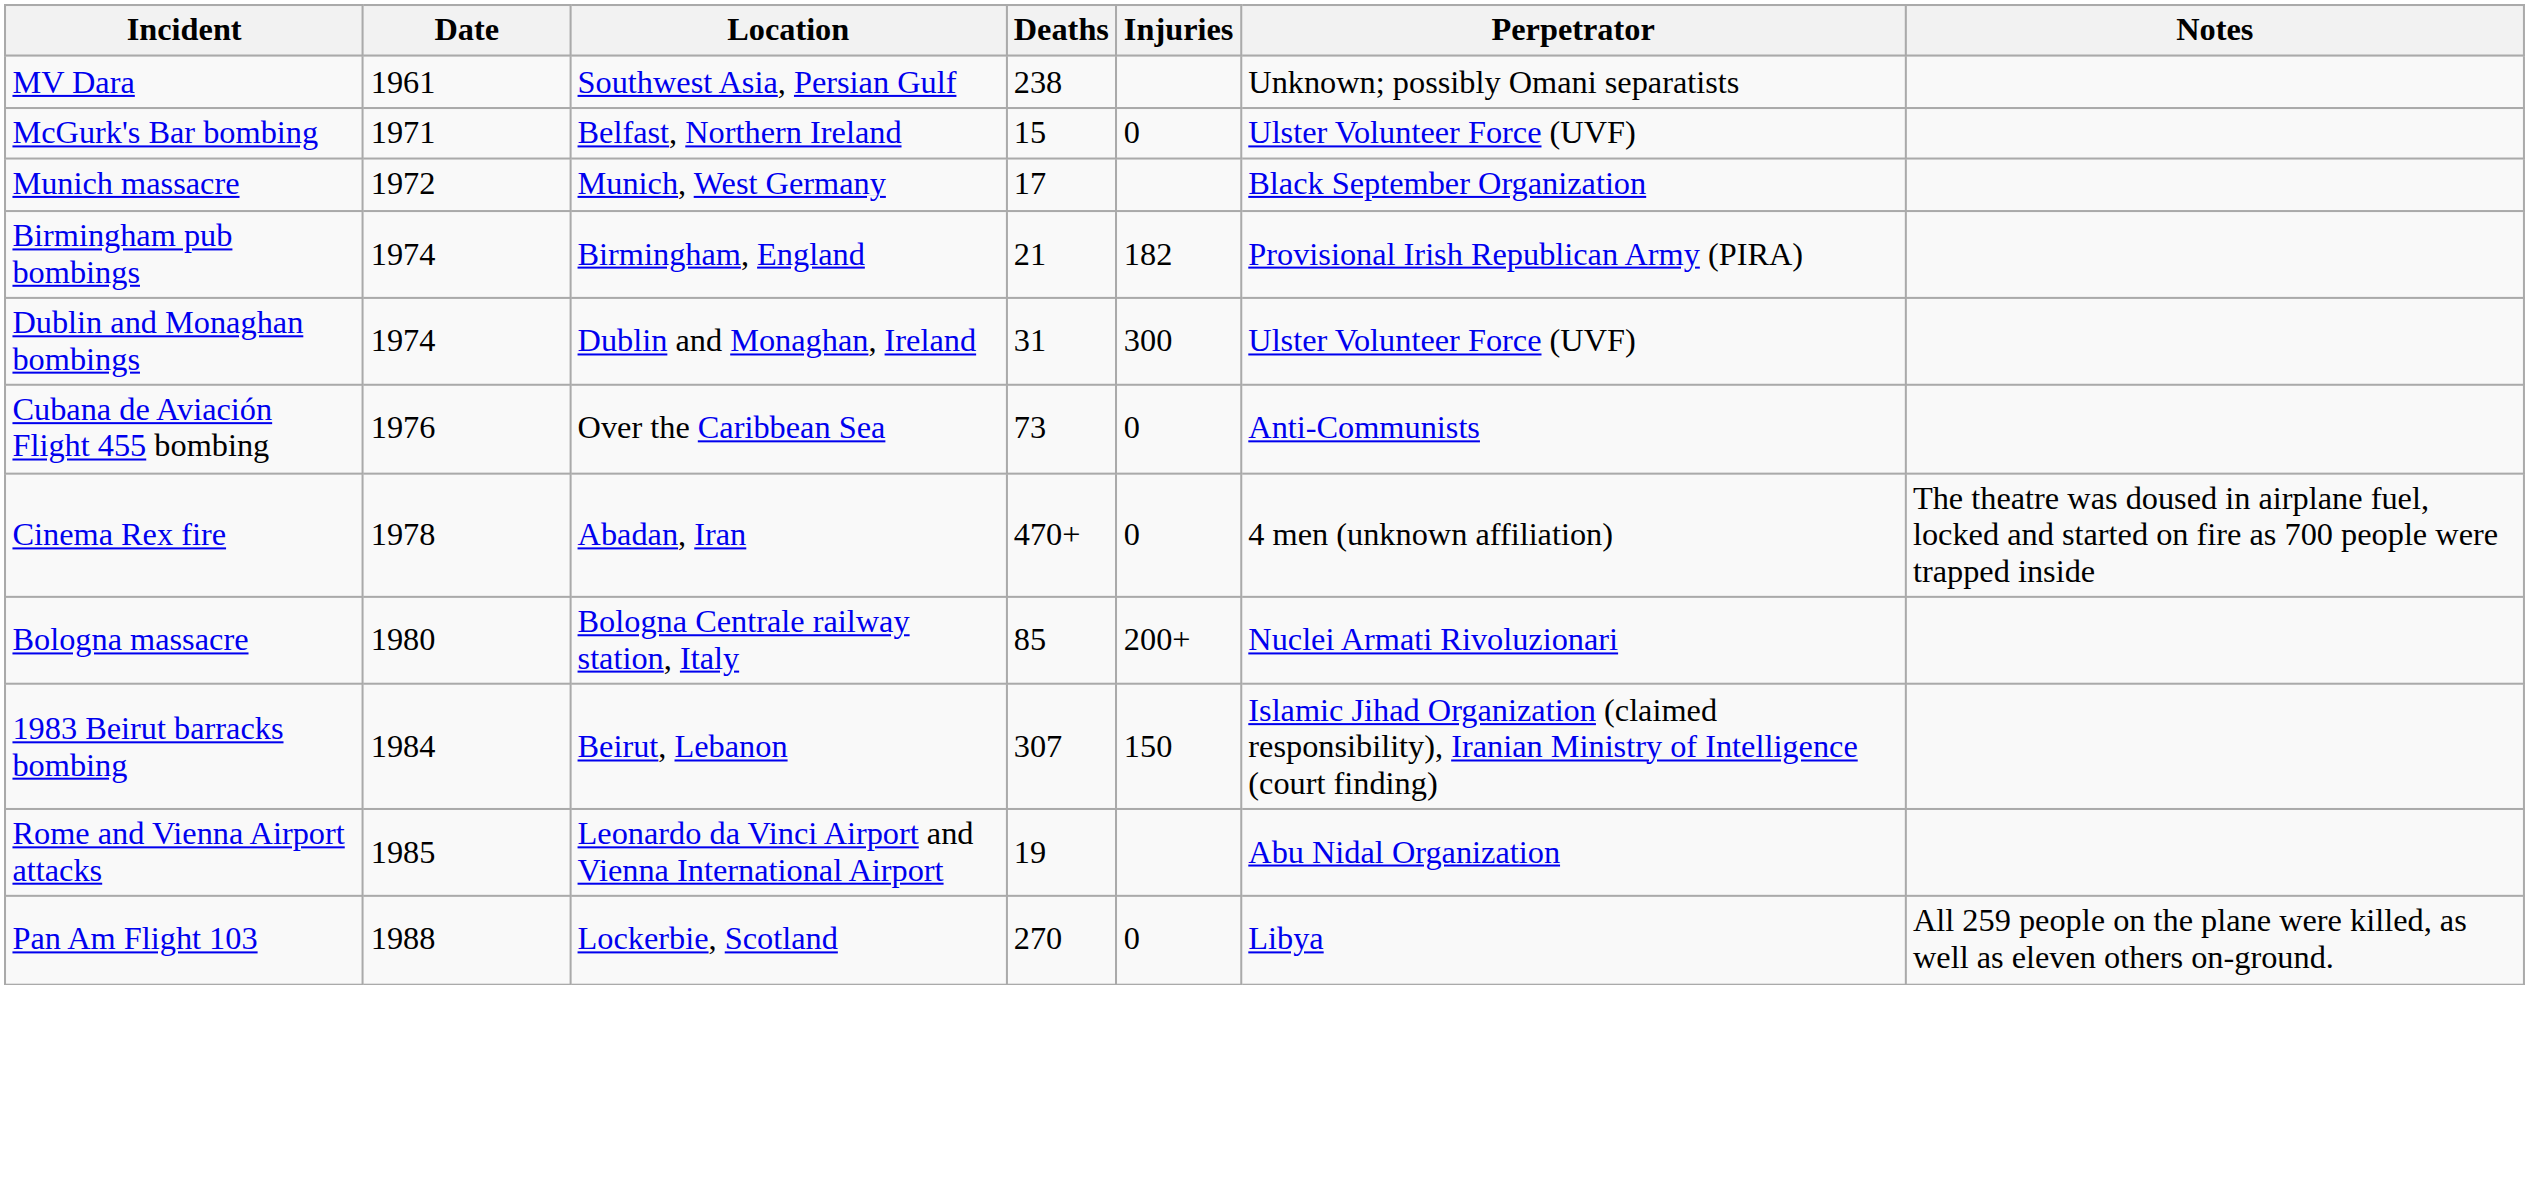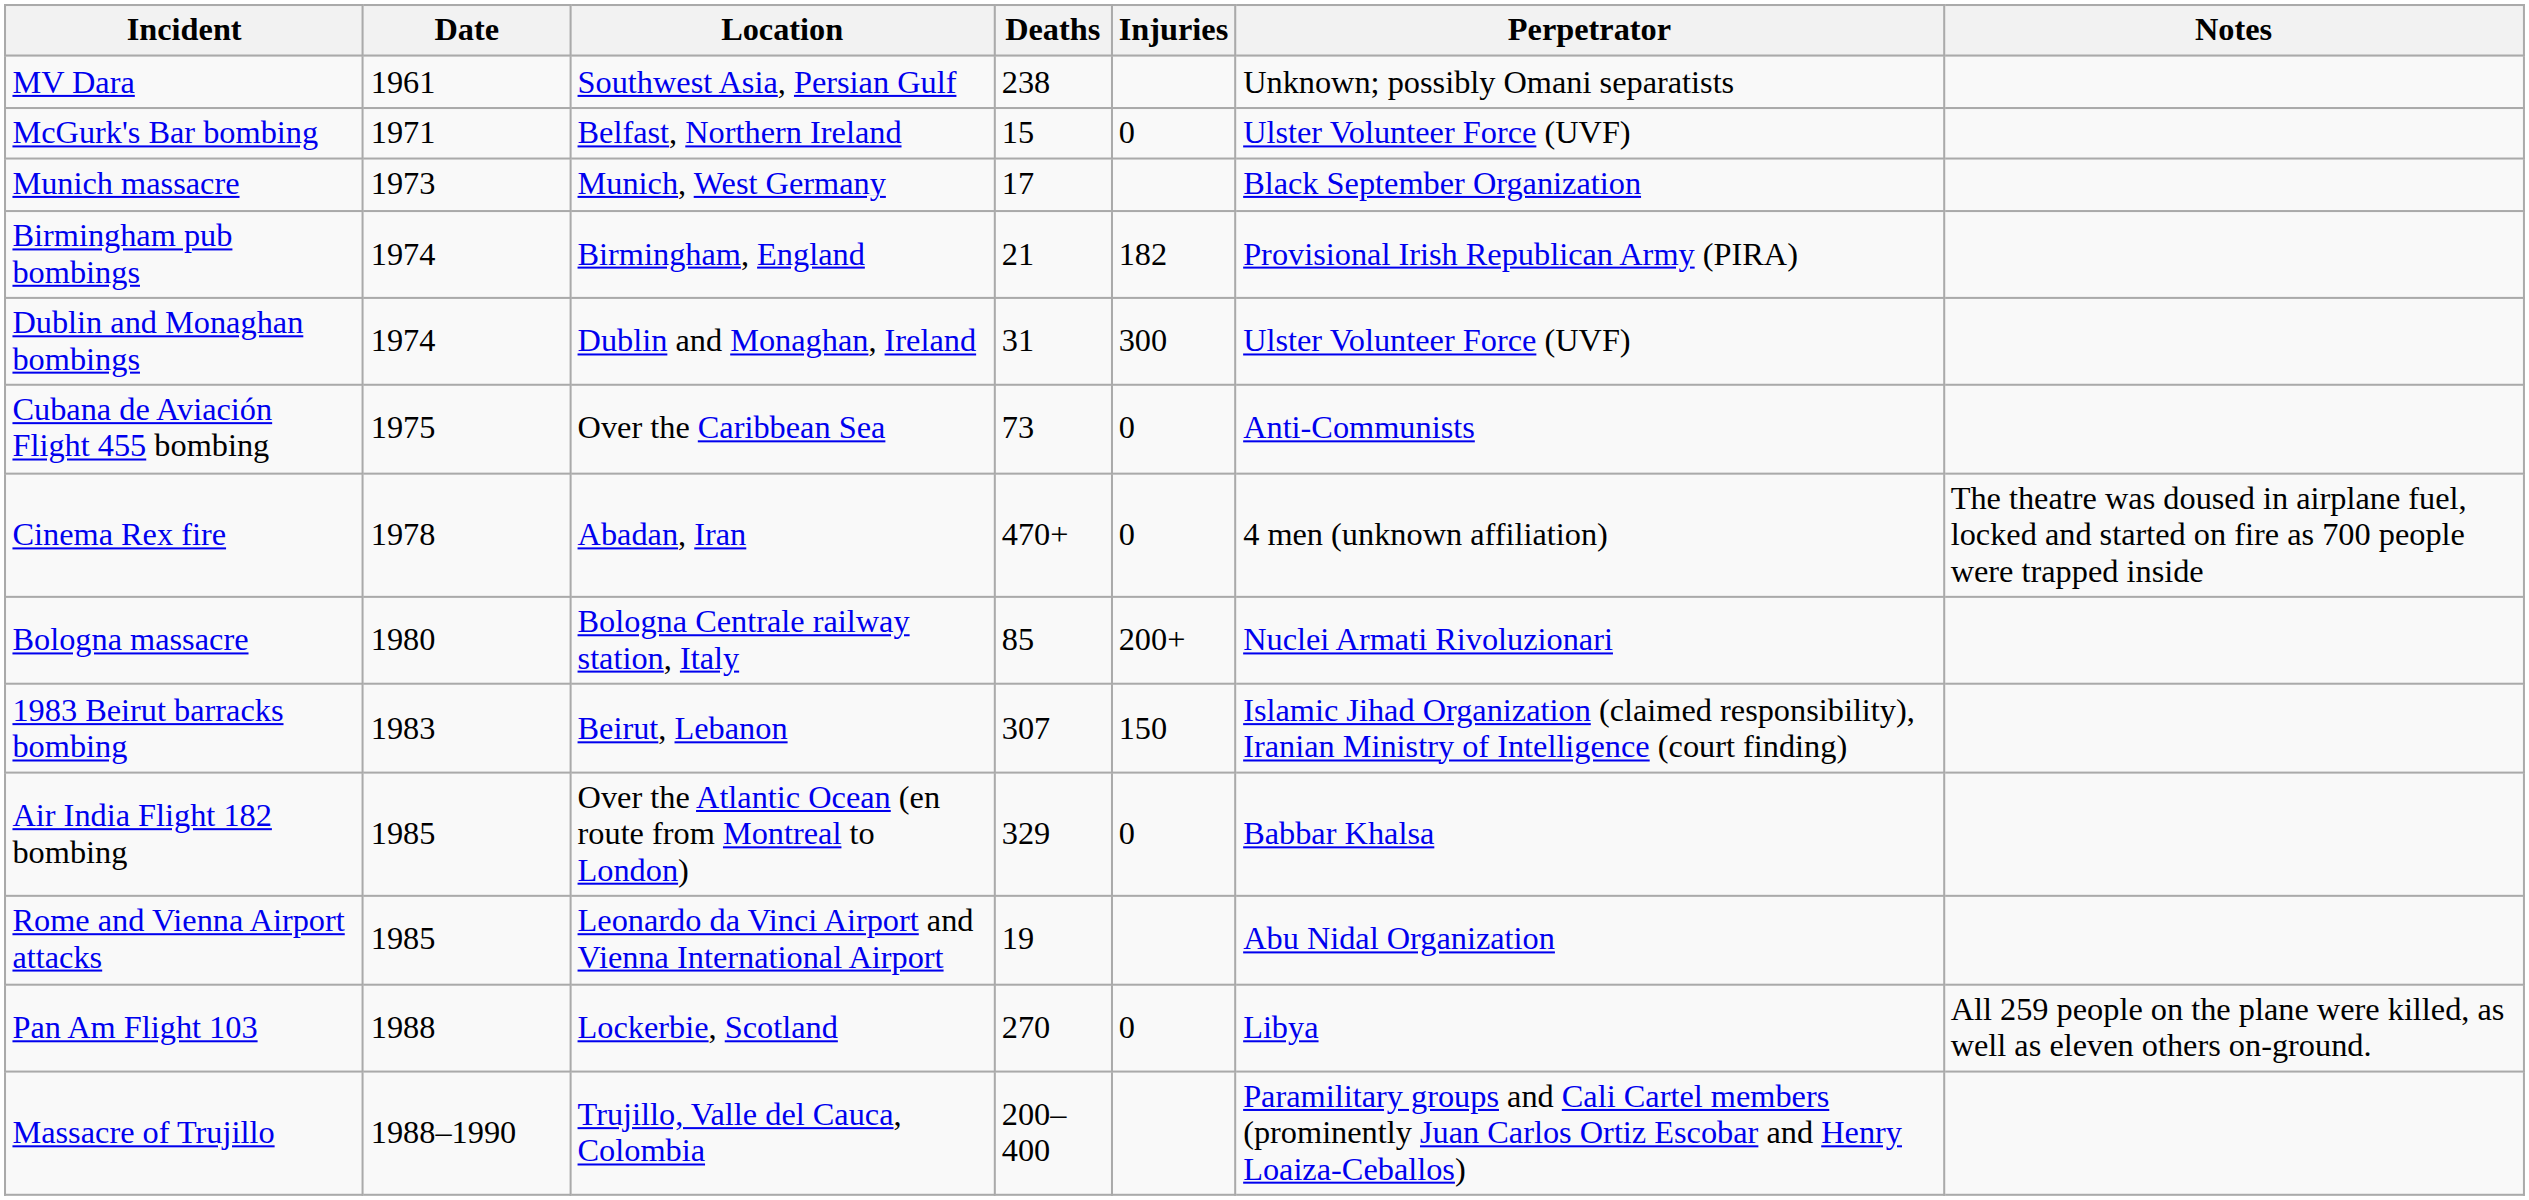 <table class="sortable wikitable">
 <tr style="background:#CCCC;">
 <th width=170pt>Incident</th>
 <th data-sort-type="isoDate" width=95pt>Date</th>
 <th data-sort-type="text">Location</th>
 <th data-sort-type="number">Deaths</th>
 <th data-sort-type="number">Injuries</th>
 <th class="unsortable">Perpetrator</th>
 <th class="unsortable">Notes</th>
 </tr>
 <tr>
 <td><a href='#'>MV Dara</a></td>
 <td>1961</td>
 <td><a href='#'>Southwest Asia</a>, <a href='#'>Persian Gulf</a></td>
 <td>238</td>
 <td></td>
 <td>Unknown; possibly Omani separatists</td>
 <td></td>
 </tr>
 <tr>
 <td><a href='#'>McGurk's Bar bombing</a></td>
 <td>1971</td>
 <td><a href='#'>Belfast</a>, <a href='#'>Northern Ireland</a></td>
 <td>15</td>
 <td>0</td>
 <td><a href='#'>Ulster Volunteer Force</a> (UVF)</td>
 <td></td>
 </tr>
 <tr>
 <td><a href='#'>Munich massacre</a></td>
-<td>1972</td>
+<td>1973</td>
 <td><a href='#'>Munich</a>, <a href='#'>West Germany</a></td>
 <td>17 </td>
 <td></td>
 <td><a href='#'>Black September Organization</a></td>
 <td></td>
 </tr>
 <tr>
 <td><a href='#'>Birmingham pub bombings</a></td>
 <td>1974</td>
 <td><a href='#'>Birmingham</a>, <a href='#'>England</a></td>
 <td>21</td>
 <td>182</td>
 <td><a href='#'>Provisional Irish Republican Army</a> (PIRA)</td>
 <td></td>
 </tr>
 <tr>
 <td><a href='#'>Dublin and Monaghan bombings</a></td>
 <td>1974</td>
 <td><a href='#'>Dublin</a> and <a href='#'>Monaghan</a>, <a href='#'>Ireland</a></td>
 <td>31</td>
 <td>300</td>
 <td><a href='#'>Ulster Volunteer Force</a> (UVF)</td>
 <td></td>
 </tr>
 <tr>
 <td><a href='#'>Cubana de Aviación Flight 455</a> bombing</td>
-<td>1976</td>
+<td>1975</td>
 <td>Over the <a href='#'>Caribbean Sea</a></td>
 <td>73</td>
 <td>0</td>
 <td><a href='#'>Anti-Communists</a></td>
 <td></td>
 </tr>
 <tr>
 <td><a href='#'>Cinema Rex fire</a></td>
 <td>1978</td>
 <td><a href='#'>Abadan</a>, <a href='#'>Iran</a></td>
 <td>470+</td>
 <td>0</td>
 <td>4 men (unknown affiliation)</td>
 <td>The theatre was doused in airplane fuel, locked and started on fire as 700 people were trapped inside</td>
 </tr>
 <tr>
 <td><a href='#'>Bologna massacre</a></td>
 <td>1980</td>
 <td><a href='#'>Bologna Centrale railway station</a>, <a href='#'>Italy</a></td>
 <td>85</td>
 <td>200+</td>
 <td><a href='#'>Nuclei Armati Rivoluzionari</a></td>
 <td></td>
 </tr>
 <tr>
 <td><a href='#'>1983 Beirut barracks bombing</a></td>
-<td>1984</td>
+<td>1983</td>
 <td><a href='#'>Beirut</a>, <a href='#'>Lebanon</a></td>
 <td>307</td>
 <td>150</td>
 <td><a href='#'>Islamic Jihad Organization</a> (claimed responsibility), <a href='#'>Iranian Ministry of Intelligence</a> (court finding)</td>
+<td></td>
+</tr>
+<tr>
+<td><a href='#'>Air India Flight 182</a> bombing</td>
+<td>1985</td>
+<td>Over the <a href='#'>Atlantic Ocean</a> (en route from <a href='#'>Montreal</a> to <a href='#'>London</a>)</td>
+<td>329</td>
+<td>0</td>
+<td><a href='#'>Babbar Khalsa</a></td>
 <td></td>
 </tr>
 <tr>
 <td><a href='#'>Rome and Vienna Airport attacks</a></td>
 <td>1985</td>
 <td><a href='#'>Leonardo da Vinci Airport</a> and <a href='#'>Vienna International Airport</a></td>
 <td>19</td>
 <td></td>
 <td><a href='#'>Abu Nidal Organization</a></td>
 <td></td>
 </tr>
 <tr>
 <td><a href='#'>Pan Am Flight 103</a></td>
 <td>1988</td>
 <td><a href='#'>Lockerbie</a>, <a href='#'>Scotland</a></td>
 <td>270</td>
 <td>0</td>
 <td><a href='#'>Libya</a></td>
 <td>All 259 people on the plane were killed, as well as eleven others on-ground.</td>
 </tr>
+<tr>
+<td><a href='#'>Massacre of Trujillo</a></td>
+<td>1988–1990</td>
+<td><a href='#'>Trujillo, Valle del Cauca</a>, <a href='#'>Colombia</a></td>
+<td>200–400</td>
+<td></td>
+<td><a href='#'>Paramilitary groups</a> and <a href='#'>Cali Cartel members</a> (prominently <a href='#'>Juan Carlos Ortiz Escobar</a> and <a href='#'>Henry Loaiza-Ceballos</a>)</td>
+<td></td>
+</tr>
 </table>
